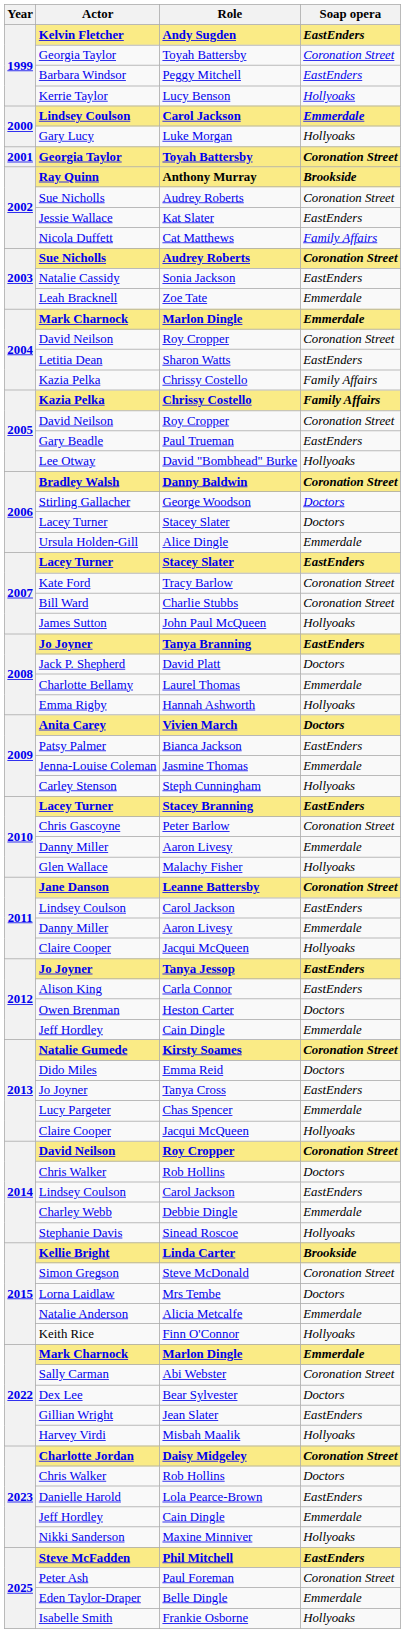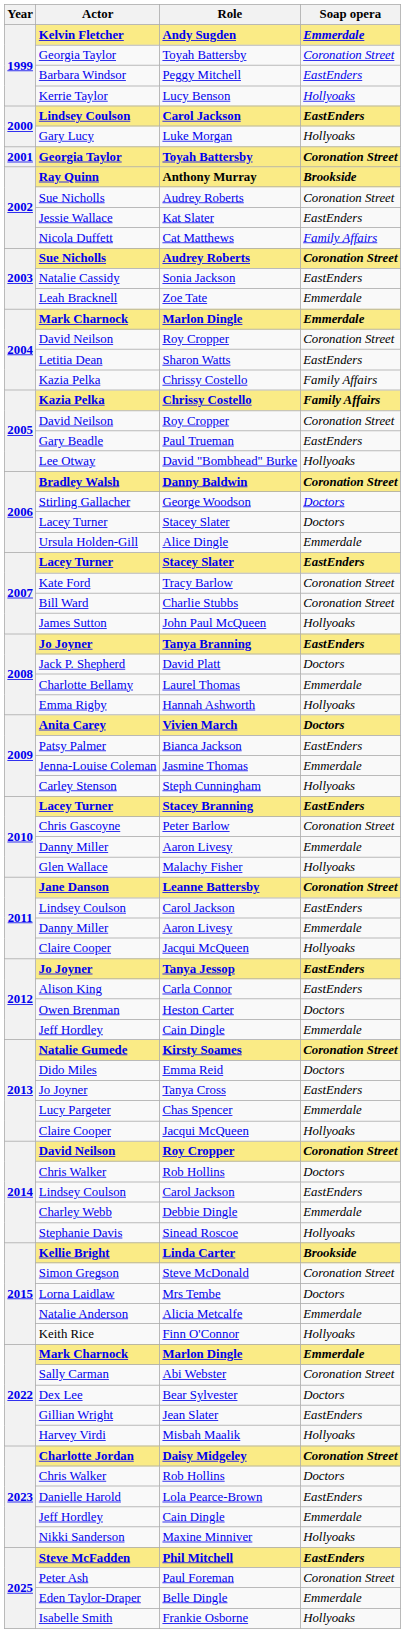 <table class="sortable wikitable">
 <tr>
 <th scope="col">Year</th>
 <th scope="col">Actor</th>
 <th scope="col">Role</th>
 <th scope="col">Soap opera</th>
 </tr>
 <tr>
 <th scope="row" rowspan="4" style="text-align:center"><a href='#'>1999</a></th>
 <td style="background:#FAEB86;"><strong><a href='#'>Kelvin Fletcher</a></strong></td>
 <td style="background:#FAEB86;"><strong><a href='#'>Andy Sugden</a></strong></td>
-<td style="background:#FAEB86;"><strong><em>EastEnders</em></strong></td>
+<td style="background:#FAEB86;"><strong><em><a href='#'>Emmerdale</a></em></strong></td>
 </tr>
 <tr>
 <td><a href='#'>Georgia Taylor</a></td>
 <td><a href='#'>Toyah Battersby</a></td>
 <td><em><a href='#'>Coronation Street</a></em></td>
 </tr>
 <tr>
 <td><a href='#'>Barbara Windsor</a></td>
 <td><a href='#'>Peggy Mitchell</a></td>
 <td><em><a href='#'>EastEnders</a></em></td>
 </tr>
 <tr>
 <td><a href='#'>Kerrie Taylor</a></td>
 <td><a href='#'>Lucy Benson</a></td>
 <td><em><a href='#'>Hollyoaks</a></em></td>
 </tr>
 <tr>
 <th scope="row" rowspan="2" style="text-align:center"><a href='#'>2000</a></th>
 <td style="background:#FAEB86;"><strong><a href='#'>Lindsey Coulson</a></strong></td>
 <td style="background:#FAEB86;"><strong><a href='#'>Carol Jackson</a></strong></td>
-<td style="background:#FAEB86;"><strong><em><a href='#'>Emmerdale</a></em></strong></td>
+<td style="background:#FAEB86;"><strong><em>EastEnders</em></strong></td>
 </tr>
 <tr>
 <td><a href='#'>Gary Lucy</a></td>
 <td><a href='#'>Luke Morgan</a></td>
 <td><em>Hollyoaks</em></td>
 </tr>
 <tr>
 <th scope="row" rowspan="1" style="text-align:center"><a href='#'>2001</a></th>
 <td style="background:#FAEB86;"><strong><a href='#'>Georgia Taylor</a></strong></td>
 <td style="background:#FAEB86;"><strong><a href='#'>Toyah Battersby</a></strong></td>
 <td style="background:#FAEB86;"><strong><em>Coronation Street</em></strong></td>
 </tr>
 <tr>
 <th scope="row" rowspan="4" style="text-align:center"><a href='#'>2002</a></th>
 <td style="background:#FAEB86;"><strong><a href='#'>Ray Quinn</a></strong></td>
 <td style="background:#FAEB86;"><strong>Anthony Murray</strong></td>
 <td style="background:#FAEB86;"><strong><em>Brookside</em></strong></td>
 </tr>
 <tr>
 <td><a href='#'>Sue Nicholls</a></td>
 <td><a href='#'>Audrey Roberts</a></td>
 <td><em>Coronation Street</em></td>
 </tr>
 <tr>
 <td><a href='#'>Jessie Wallace</a></td>
 <td><a href='#'>Kat Slater</a></td>
 <td><em>EastEnders</em></td>
 </tr>
 <tr>
 <td><a href='#'>Nicola Duffett</a></td>
 <td><a href='#'>Cat Matthews</a></td>
 <td><em><a href='#'>Family Affairs</a></em></td>
 </tr>
 <tr>
 <th scope="row" rowspan="3" style="text-align:center"><a href='#'>2003</a></th>
 <td style="background:#FAEB86;"><strong><a href='#'>Sue Nicholls</a></strong></td>
 <td style="background:#FAEB86;"><strong><a href='#'>Audrey Roberts</a></strong></td>
 <td style="background:#FAEB86;"><strong><em>Coronation Street</em></strong></td>
 </tr>
 <tr>
 <td><a href='#'>Natalie Cassidy</a></td>
 <td><a href='#'>Sonia Jackson</a></td>
 <td><em>EastEnders</em></td>
 </tr>
 <tr>
 <td><a href='#'>Leah Bracknell</a></td>
 <td><a href='#'>Zoe Tate</a></td>
 <td><em>Emmerdale</em></td>
 </tr>
 <tr>
 <th scope="row" rowspan="4" style="text-align:center"><a href='#'>2004</a></th>
 <td style="background:#FAEB86;"><strong><a href='#'>Mark Charnock</a></strong></td>
 <td style="background:#FAEB86;"><strong><a href='#'>Marlon Dingle</a></strong></td>
 <td style="background:#FAEB86;"><strong><em>Emmerdale</em></strong></td>
 </tr>
 <tr>
 <td><a href='#'>David Neilson</a></td>
 <td><a href='#'>Roy Cropper</a></td>
 <td><em>Coronation Street</em></td>
 </tr>
 <tr>
 <td><a href='#'>Letitia Dean</a></td>
 <td><a href='#'>Sharon Watts</a></td>
 <td><em>EastEnders</em></td>
 </tr>
 <tr>
 <td><a href='#'>Kazia Pelka</a></td>
 <td><a href='#'>Chrissy Costello</a></td>
 <td><em>Family Affairs</em></td>
 </tr>
 <tr>
 <th scope="row" rowspan="4" style="text-align:center"><a href='#'>2005</a></th>
 <td style="background:#FAEB86;"><strong><a href='#'>Kazia Pelka</a></strong></td>
 <td style="background:#FAEB86;"><strong><a href='#'>Chrissy Costello</a></strong></td>
 <td style="background:#FAEB86;"><strong><em>Family Affairs</em></strong></td>
 </tr>
 <tr>
 <td><a href='#'>David Neilson</a></td>
 <td><a href='#'>Roy Cropper</a></td>
 <td><em>Coronation Street</em></td>
 </tr>
 <tr>
 <td><a href='#'>Gary Beadle</a></td>
 <td><a href='#'>Paul Trueman</a></td>
 <td><em>EastEnders</em></td>
 </tr>
 <tr>
 <td><a href='#'>Lee Otway</a></td>
 <td><a href='#'>David "Bombhead" Burke</a></td>
 <td><em>Hollyoaks</em></td>
 </tr>
 <tr>
 <th scope="row" rowspan="4" style="text-align:center"><a href='#'>2006</a></th>
 <td style="background:#FAEB86;"><strong><a href='#'>Bradley Walsh</a></strong></td>
 <td style="background:#FAEB86;"><strong><a href='#'>Danny Baldwin</a></strong></td>
 <td style="background:#FAEB86;"><strong><em>Coronation Street</em></strong></td>
 </tr>
 <tr>
 <td><a href='#'>Stirling Gallacher</a></td>
 <td><a href='#'>George Woodson</a></td>
 <td><em><a href='#'>Doctors</a></em></td>
 </tr>
 <tr>
 <td><a href='#'>Lacey Turner</a></td>
 <td><a href='#'>Stacey Slater</a></td>
 <td><em>Doctors</em></td>
 </tr>
 <tr>
 <td><a href='#'>Ursula Holden-Gill</a></td>
 <td><a href='#'>Alice Dingle</a></td>
 <td><em>Emmerdale</em></td>
 </tr>
 <tr>
 <th scope="row" rowspan="4" style="text-align:center"><a href='#'>2007</a></th>
 <td style="background:#FAEB86;"><strong><a href='#'>Lacey Turner</a></strong></td>
 <td style="background:#FAEB86;"><strong><a href='#'>Stacey Slater</a></strong></td>
 <td style="background:#FAEB86;"><strong><em>EastEnders</em></strong></td>
 </tr>
 <tr>
 <td><a href='#'>Kate Ford</a></td>
 <td><a href='#'>Tracy Barlow</a></td>
 <td><em>Coronation Street</em></td>
 </tr>
 <tr>
 <td><a href='#'>Bill Ward</a></td>
 <td><a href='#'>Charlie Stubbs</a></td>
 <td><em>Coronation Street</em></td>
 </tr>
 <tr>
 <td><a href='#'>James Sutton</a></td>
 <td><a href='#'>John Paul McQueen</a></td>
 <td><em>Hollyoaks</em></td>
 </tr>
 <tr>
 <th scope="row" rowspan="4" style="text-align:center"><a href='#'>2008</a></th>
 <td style="background:#FAEB86;"><strong><a href='#'>Jo Joyner</a></strong></td>
 <td style="background:#FAEB86;"><strong><a href='#'>Tanya Branning</a></strong></td>
 <td style="background:#FAEB86;"><strong><em>EastEnders</em></strong></td>
 </tr>
 <tr>
 <td><a href='#'>Jack P. Shepherd</a></td>
 <td><a href='#'>David Platt</a></td>
 <td><em>Doctors</em></td>
 </tr>
 <tr>
 <td><a href='#'>Charlotte Bellamy</a></td>
 <td><a href='#'>Laurel Thomas</a></td>
 <td><em>Emmerdale</em></td>
 </tr>
 <tr>
 <td><a href='#'>Emma Rigby</a></td>
 <td><a href='#'>Hannah Ashworth</a></td>
 <td><em>Hollyoaks</em></td>
 </tr>
 <tr>
 <th scope="row" rowspan="4" style="text-align:center"><a href='#'>2009</a></th>
 <td style="background:#FAEB86;"><strong><a href='#'>Anita Carey</a></strong></td>
 <td style="background:#FAEB86;"><strong><a href='#'>Vivien March</a></strong></td>
 <td style="background:#FAEB86;"><strong><em>Doctors</em></strong></td>
 </tr>
 <tr>
 <td><a href='#'>Patsy Palmer</a></td>
 <td><a href='#'>Bianca Jackson</a></td>
 <td><em>EastEnders</em></td>
 </tr>
 <tr>
 <td><a href='#'>Jenna-Louise Coleman</a></td>
 <td><a href='#'>Jasmine Thomas</a></td>
 <td><em>Emmerdale</em></td>
 </tr>
 <tr>
 <td><a href='#'>Carley Stenson</a></td>
 <td><a href='#'>Steph Cunningham</a></td>
 <td><em>Hollyoaks</em></td>
 </tr>
 <tr>
 <th scope="row" rowspan="4" style="text-align:center"><a href='#'>2010</a></th>
 <td style="background:#FAEB86;"><strong><a href='#'>Lacey Turner</a></strong></td>
 <td style="background:#FAEB86;"><strong><a href='#'>Stacey Branning</a></strong></td>
 <td style="background:#FAEB86;"><strong><em>EastEnders</em></strong></td>
 </tr>
 <tr>
 <td><a href='#'>Chris Gascoyne</a></td>
 <td><a href='#'>Peter Barlow</a></td>
 <td><em>Coronation Street</em></td>
 </tr>
 <tr>
 <td><a href='#'>Danny Miller</a></td>
 <td><a href='#'>Aaron Livesy</a></td>
 <td><em>Emmerdale</em></td>
 </tr>
 <tr>
 <td><a href='#'>Glen Wallace</a></td>
 <td><a href='#'>Malachy Fisher</a></td>
 <td><em>Hollyoaks</em></td>
 </tr>
 <tr>
 <th scope="row" rowspan="4" style="text-align:center"><a href='#'>2011</a></th>
 <td style="background:#FAEB86;"><strong><a href='#'>Jane Danson</a></strong></td>
 <td style="background:#FAEB86;"><strong><a href='#'>Leanne Battersby</a></strong></td>
 <td style="background:#FAEB86;"><strong><em>Coronation Street</em></strong></td>
 </tr>
 <tr>
 <td><a href='#'>Lindsey Coulson</a></td>
 <td><a href='#'>Carol Jackson</a></td>
 <td><em>EastEnders</em></td>
 </tr>
 <tr>
 <td><a href='#'>Danny Miller</a></td>
 <td><a href='#'>Aaron Livesy</a></td>
 <td><em>Emmerdale</em></td>
 </tr>
 <tr>
 <td><a href='#'>Claire Cooper</a></td>
 <td><a href='#'>Jacqui McQueen</a></td>
 <td><em>Hollyoaks</em></td>
 </tr>
 <tr>
 <th scope="row" rowspan="4" style="text-align:center"><a href='#'>2012</a></th>
 <td style="background:#FAEB86;"><strong><a href='#'>Jo Joyner</a></strong></td>
 <td style="background:#FAEB86;"><strong><a href='#'>Tanya Jessop</a></strong></td>
 <td style="background:#FAEB86;"><strong><em>EastEnders</em></strong></td>
 </tr>
 <tr>
 <td><a href='#'>Alison King</a></td>
 <td><a href='#'>Carla Connor</a></td>
 <td><em>EastEnders</em></td>
 </tr>
 <tr>
 <td><a href='#'>Owen Brenman</a></td>
 <td><a href='#'>Heston Carter</a></td>
 <td><em>Doctors</em></td>
 </tr>
 <tr>
 <td><a href='#'>Jeff Hordley</a></td>
 <td><a href='#'>Cain Dingle</a></td>
 <td><em>Emmerdale</em></td>
 </tr>
 <tr>
 <th scope="row" rowspan="5" style="text-align:center"><a href='#'>2013</a></th>
 <td style="background:#FAEB86;"><strong><a href='#'>Natalie Gumede</a></strong></td>
 <td style="background:#FAEB86;"><strong><a href='#'>Kirsty Soames</a></strong></td>
 <td style="background:#FAEB86;"><strong><em>Coronation Street</em></strong></td>
 </tr>
 <tr>
 <td><a href='#'>Dido Miles</a></td>
 <td><a href='#'>Emma Reid</a></td>
 <td><em>Doctors</em></td>
 </tr>
 <tr>
 <td><a href='#'>Jo Joyner</a></td>
 <td><a href='#'>Tanya Cross</a></td>
 <td><em>EastEnders</em></td>
 </tr>
 <tr>
 <td><a href='#'>Lucy Pargeter</a></td>
 <td><a href='#'>Chas Spencer</a></td>
 <td><em>Emmerdale</em></td>
 </tr>
 <tr>
 <td><a href='#'>Claire Cooper</a></td>
 <td><a href='#'>Jacqui McQueen</a></td>
 <td><em>Hollyoaks</em></td>
 </tr>
 <tr>
 <th scope="row" rowspan="5" style="text-align:center"><a href='#'>2014</a></th>
 <td style="background:#FAEB86;"><strong><a href='#'>David Neilson</a></strong></td>
 <td style="background:#FAEB86;"><strong><a href='#'>Roy Cropper</a></strong></td>
 <td style="background:#FAEB86;"><strong><em>Coronation Street</em></strong></td>
 </tr>
 <tr>
 <td><a href='#'>Chris Walker</a></td>
 <td><a href='#'>Rob Hollins</a></td>
 <td><em>Doctors</em></td>
 </tr>
 <tr>
 <td><a href='#'>Lindsey Coulson</a></td>
 <td><a href='#'>Carol Jackson</a></td>
 <td><em>EastEnders</em></td>
 </tr>
 <tr>
 <td><a href='#'>Charley Webb</a></td>
 <td><a href='#'>Debbie Dingle</a></td>
 <td><em>Emmerdale</em></td>
 </tr>
 <tr>
 <td><a href='#'>Stephanie Davis</a></td>
 <td><a href='#'>Sinead Roscoe</a></td>
 <td><em>Hollyoaks</em></td>
 </tr>
 <tr>
 <th scope="row" rowspan="5" style="text-align:center"><a href='#'>2015</a></th>
 <td style="background:#FAEB86;"><strong><a href='#'>Kellie Bright</a></strong></td>
 <td style="background:#FAEB86;"><strong><a href='#'>Linda Carter</a></strong></td>
 <td style="background:#FAEB86;"><strong><em>Brookside</em></strong></td>
 </tr>
 <tr>
 <td><a href='#'>Simon Gregson</a></td>
 <td><a href='#'>Steve McDonald</a></td>
 <td><em>Coronation Street</em></td>
 </tr>
 <tr>
 <td><a href='#'>Lorna Laidlaw</a></td>
 <td><a href='#'>Mrs Tembe</a></td>
 <td><em>Doctors</em></td>
 </tr>
 <tr>
 <td><a href='#'>Natalie Anderson</a></td>
 <td><a href='#'>Alicia Metcalfe</a></td>
 <td><em>Emmerdale</em></td>
 </tr>
 <tr>
 <td>Keith Rice</td>
 <td><a href='#'>Finn O'Connor</a></td>
 <td><em>Hollyoaks</em></td>
 </tr>
 <tr>
 <th scope="row" rowspan="5" style="text-align:center"><a href='#'>2022</a></th>
 <td style="background:#FAEB86;"><strong><a href='#'>Mark Charnock</a></strong></td>
 <td style="background:#FAEB86;"><strong><a href='#'>Marlon Dingle</a></strong></td>
 <td style="background:#FAEB86;"><strong><em>Emmerdale</em></strong></td>
 </tr>
 <tr>
 <td><a href='#'>Sally Carman</a></td>
 <td><a href='#'>Abi Webster</a></td>
 <td><em>Coronation Street</em></td>
 </tr>
 <tr>
 <td><a href='#'>Dex Lee</a></td>
 <td><a href='#'>Bear Sylvester</a></td>
 <td><em>Doctors</em></td>
 </tr>
 <tr>
 <td><a href='#'>Gillian Wright</a></td>
 <td><a href='#'>Jean Slater</a></td>
 <td><em>EastEnders</em></td>
 </tr>
 <tr>
 <td><a href='#'>Harvey Virdi</a></td>
 <td><a href='#'>Misbah Maalik</a></td>
 <td><em>Hollyoaks</em></td>
 </tr>
 <tr>
 <th scope="row" rowspan="5" style="text-align:center"><a href='#'>2023</a></th>
 <td style="background:#FAEB86;"><strong><a href='#'>Charlotte Jordan</a></strong></td>
 <td style="background:#FAEB86;"><strong><a href='#'>Daisy Midgeley</a></strong></td>
 <td style="background:#FAEB86;"><strong><em>Coronation Street</em></strong></td>
 </tr>
 <tr>
 <td><a href='#'>Chris Walker</a></td>
 <td><a href='#'>Rob Hollins</a></td>
 <td><em>Doctors</em></td>
 </tr>
 <tr>
 <td><a href='#'>Danielle Harold</a></td>
 <td><a href='#'>Lola Pearce-Brown</a></td>
 <td><em>EastEnders</em></td>
 </tr>
 <tr>
 <td><a href='#'>Jeff Hordley</a></td>
 <td><a href='#'>Cain Dingle</a></td>
 <td><em>Emmerdale</em></td>
 </tr>
 <tr>
 <td><a href='#'>Nikki Sanderson</a></td>
 <td><a href='#'>Maxine Minniver</a></td>
 <td><em>Hollyoaks</em></td>
 </tr>
 <tr>
 <th scope="row" rowspan="4" style="text-align:center"><a href='#'>2025</a></th>
 <td style="background:#FAEB86;"><strong><a href='#'>Steve McFadden</a></strong></td>
 <td style="background:#FAEB86;"><strong><a href='#'>Phil Mitchell</a></strong></td>
 <td style="background:#FAEB86;"><strong><em>EastEnders</em></strong></td>
 </tr>
 <tr>
 <td><a href='#'>Peter Ash</a></td>
 <td><a href='#'>Paul Foreman</a></td>
 <td><em>Coronation Street</em></td>
 </tr>
 <tr>
 <td><a href='#'>Eden Taylor-Draper</a></td>
 <td><a href='#'>Belle Dingle</a></td>
 <td><em>Emmerdale</em></td>
 </tr>
 <tr>
 <td><a href='#'>Isabelle Smith</a></td>
 <td><a href='#'>Frankie Osborne</a></td>
 <td><em>Hollyoaks</em></td>
 </tr>
 </table>
